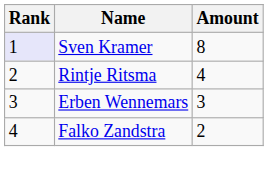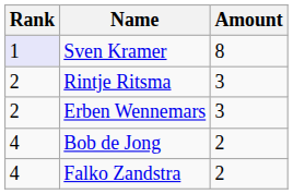 <table class=wikitable>
 <tr>
 <th>Rank</th>
 <th>Name</th>
 <th>Amount</th>
 </tr>
 <tr>
 <td style="background: lavender;">1</td>
 <td><a href='#'>Sven Kramer</a></td>
 <td>8</td>
 </tr>
 <tr>
 <td>2</td>
 <td><a href='#'>Rintje Ritsma</a></td>
-<td>4</td>
+<td>3</td>
 </tr>
 <tr>
-<td>3</td>
+<td>2</td>
 <td><a href='#'>Erben Wennemars</a></td>
 <td>3</td>
+</tr>
+<tr>
+<td>4</td>
+<td><a href='#'>Bob de Jong</a></td>
+<td>2</td>
 </tr>
 <tr>
 <td>4</td>
 <td><a href='#'>Falko Zandstra</a></td>
 <td>2</td>
 </tr>
 </table>
